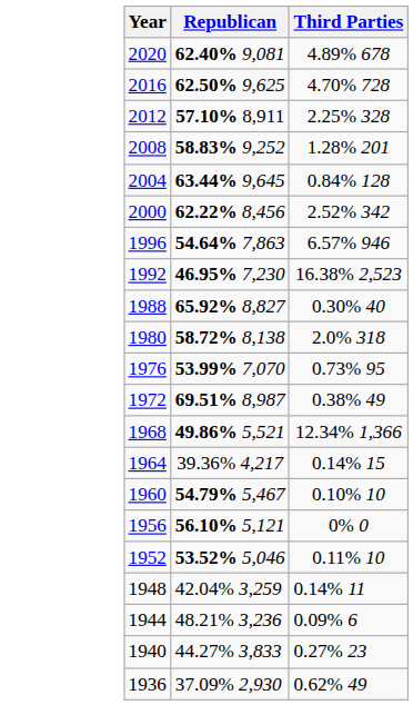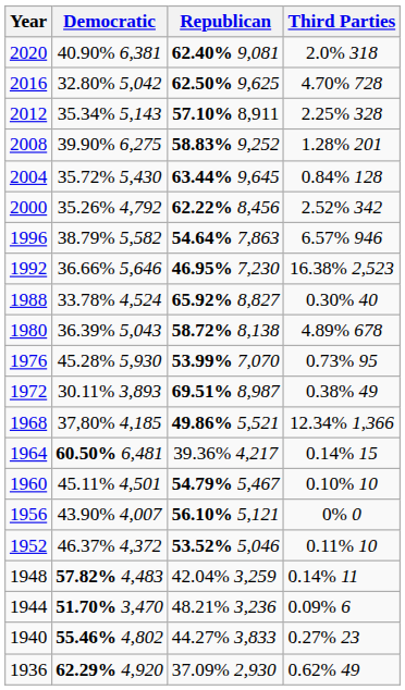 <table class="wikitable"  style="float:right; margin:1em; font-size:95%;">
 <tr style="background:lightgrey;">
 <th>Year</th>
+<th><a href='#'>Democratic</a></th>
 <th><a href='#'>Republican</a></th>
 <th><a href='#'>Third Parties</a></th>
 </tr>
 <tr>
 <td align="center" ><a href='#'>2020</a></td>
+<td align="center" >40.90% <em>6,381</em></td>
 <td align="center" ><strong>62.40%</strong> <em>9,081</em></td>
-<td align="center" >4.89% <em>678</em></td>
+<td align="center" >2.0% <em>318</em></td>
 </tr>
 <tr>
 <td align="center" ><a href='#'>2016</a></td>
+<td align="center" >32.80% <em>5,042</em></td>
 <td align="center" ><strong>62.50%</strong> <em>9,625</em></td>
 <td align="center" >4.70% <em>728</em></td>
 </tr>
 <tr>
 <td align="center" ><a href='#'>2012</a></td>
+<td align="center" >35.34% <em>5,143</em></td>
 <td align="center" ><strong>57.10%</strong> 8,911</td>
 <td align="center" >2.25% <em>328</em></td>
 </tr>
 <tr>
 <td align="center" ><a href='#'>2008</a></td>
+<td align="center" >39.90% <em>6,275</em></td>
 <td align="center" ><strong>58.83%</strong> <em>9,252</em></td>
 <td align="center" >1.28% <em>201</em></td>
 </tr>
 <tr>
 <td align="center" ><a href='#'>2004</a></td>
+<td align="center" >35.72% <em>5,430</em></td>
 <td align="center" ><strong>63.44%</strong> <em>9,645</em></td>
 <td align="center" >0.84% <em>128</em></td>
 </tr>
 <tr>
 <td align="center" ><a href='#'>2000</a></td>
+<td align="center" >35.26% <em>4,792</em></td>
 <td align="center" ><strong>62.22%</strong> <em>8,456</em></td>
 <td align="center" >2.52% <em>342</em></td>
 </tr>
 <tr>
 <td align="center" ><a href='#'>1996</a></td>
+<td align="center" >38.79% <em>5,582</em></td>
 <td align="center" ><strong>54.64%</strong> <em>7,863</em></td>
 <td align="center" >6.57% <em>946</em></td>
 </tr>
 <tr>
 <td align="center" ><a href='#'>1992</a></td>
+<td align="center" >36.66% <em>5,646</em></td>
 <td align="center" ><strong>46.95%</strong> <em>7,230</em></td>
 <td align="center" >16.38% <em>2,523</em></td>
 </tr>
 <tr>
 <td align="center" ><a href='#'>1988</a></td>
+<td align="center" >33.78% <em>4,524</em></td>
 <td align="center" ><strong>65.92%</strong> <em>8,827</em></td>
 <td align="center" >0.30% <em>40</em></td>
 </tr>
 <tr>
 <td align="center" ><a href='#'>1980</a></td>
+<td align="center" >36.39% <em>5,043</em></td>
 <td align="center" ><strong>58.72%</strong> <em>8,138</em></td>
-<td align="center" >2.0% <em>318</em></td>
+<td align="center" >4.89% <em>678</em></td>
 </tr>
 <tr>
 <td align="center" ><a href='#'>1976</a></td>
+<td align="center" >45.28% <em>5,930</em></td>
 <td align="center" ><strong>53.99%</strong> <em>7,070</em></td>
 <td align="center" >0.73% <em>95</em></td>
 </tr>
 <tr>
 <td align="center" ><a href='#'>1972</a></td>
+<td align="center" >30.11% <em>3,893</em></td>
 <td align="center" ><strong>69.51%</strong> <em>8,987</em></td>
 <td align="center" >0.38% <em>49</em></td>
 </tr>
 <tr>
 <td align="center" ><a href='#'>1968</a></td>
+<td align="center" >37,80% <em>4,185</em></td>
 <td align="center" ><strong>49.86%</strong> <em>5,521</em></td>
 <td align="center" >12.34% <em>1,366</em></td>
 </tr>
 <tr>
 <td align="center" ><a href='#'>1964</a></td>
+<td align="center" ><strong>60.50%</strong> <em>6,481</em></td>
 <td align="center" >39.36% <em>4,217</em></td>
 <td align="center" >0.14% <em>15</em></td>
 </tr>
 <tr>
 <td align="center" ><a href='#'>1960</a></td>
+<td align="center" >45.11% <em>4,501</em></td>
 <td align="center" ><strong>54.79%</strong> <em>5,467</em></td>
 <td align="center" >0.10% <em>10</em></td>
 </tr>
 <tr>
 <td align="center" ><a href='#'>1956</a></td>
+<td align="center" >43.90% <em>4,007</em></td>
 <td align="center" ><strong>56.10%</strong> <em>5,121</em></td>
 <td align="center" >0% <em>0</em></td>
 </tr>
 <tr>
 <td align="center" ><a href='#'>1952</a></td>
+<td align="center" >46.37% <em>4,372</em></td>
 <td align="center" ><strong>53.52%</strong> <em>5,046</em></td>
 <td align="center" >0.11% <em>10</em></td>
 </tr>
 <tr>
 <td>1948</td>
+<td><strong>57.82%</strong> <em>4,483</em></td>
 <td>42.04% <em>3,259</em></td>
 <td>0.14% <em>11</em></td>
 </tr>
 <tr>
 <td>1944</td>
+<td><strong>51.70%</strong> <em>3,470</em></td>
 <td>48.21% <em>3,236</em></td>
 <td>0.09% <em>6</em></td>
 </tr>
 <tr>
 <td>1940</td>
+<td><strong>55.46%</strong> <em>4,802</em></td>
 <td>44.27% <em>3,833</em></td>
 <td>0.27% <em>23</em></td>
 </tr>
 <tr>
 <td>1936</td>
+<td><strong>62.29%</strong> <em>4,920</em></td>
 <td>37.09% <em>2,930</em></td>
 <td>0.62% <em>49</em></td>
 </tr>
 </table>
